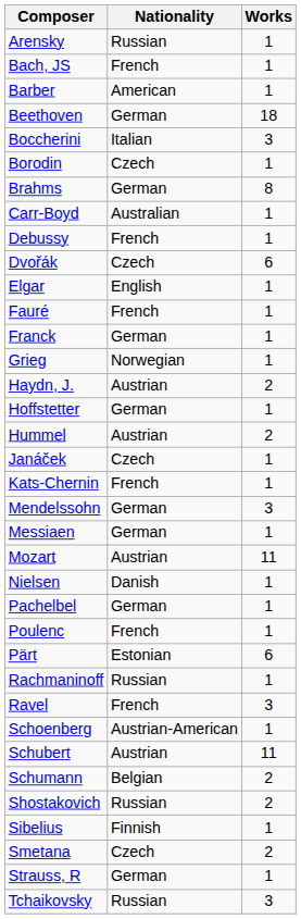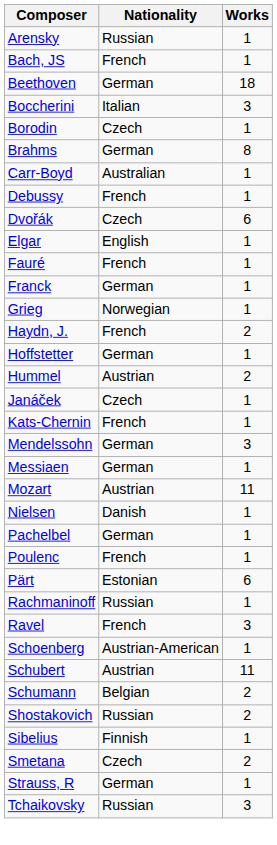 <table class="wikitable sortable">
 <tr>
 <th>Composer</th>
 <th>Nationality</th>
 <th>Works</th>
 </tr>
 <tr>
 <td><a href='#'>Arensky</a></td>
 <td>Russian</td>
 <td align=center>1</td>
 </tr>
 <tr>
 <td><a href='#'>Bach, JS</a></td>
 <td>French</td>
-<td align=center>1</td>
-</tr>
-<tr>
-<td><a href='#'>Barber</a></td>
-<td>American</td>
 <td align=center>1</td>
 </tr>
 <tr>
 <td><a href='#'>Beethoven</a></td>
 <td>German</td>
 <td align=center>18</td>
 </tr>
 <tr>
 <td><a href='#'>Boccherini</a></td>
 <td>Italian</td>
 <td align=center>3</td>
 </tr>
 <tr>
 <td><a href='#'>Borodin</a></td>
 <td>Czech</td>
 <td align=center>1</td>
 </tr>
 <tr>
 <td><a href='#'>Brahms</a></td>
 <td>German</td>
 <td align=center>8</td>
 </tr>
 <tr>
 <td><a href='#'>Carr-Boyd</a></td>
 <td>Australian</td>
 <td align=center>1</td>
 </tr>
 <tr>
 <td><a href='#'>Debussy</a></td>
 <td>French</td>
 <td align=center>1</td>
 </tr>
 <tr>
 <td><a href='#'>Dvořák</a></td>
 <td>Czech</td>
 <td align=center>6</td>
 </tr>
 <tr>
 <td><a href='#'>Elgar</a></td>
 <td>English</td>
 <td align=center>1</td>
 </tr>
 <tr>
 <td><a href='#'>Fauré</a></td>
 <td>French</td>
 <td align=center>1</td>
 </tr>
 <tr>
 <td><a href='#'>Franck</a></td>
 <td>German</td>
 <td align=center>1</td>
 </tr>
 <tr>
 <td><a href='#'>Grieg</a></td>
 <td>Norwegian</td>
 <td align=center>1</td>
 </tr>
 <tr>
 <td><a href='#'>Haydn, J.</a></td>
-<td>Austrian</td>
+<td>French</td>
 <td align=center>2</td>
 </tr>
 <tr>
 <td><a href='#'>Hoffstetter</a></td>
 <td>German</td>
 <td align=center>1</td>
 </tr>
 <tr>
 <td><a href='#'>Hummel</a></td>
 <td>Austrian</td>
 <td align=center>2</td>
 </tr>
 <tr>
 <td><a href='#'>Janáček</a></td>
 <td>Czech</td>
 <td align=center>1</td>
 </tr>
 <tr>
 <td><a href='#'>Kats-Chernin</a></td>
 <td>French</td>
 <td align=center>1</td>
 </tr>
 <tr>
 <td><a href='#'>Mendelssohn</a></td>
 <td>German</td>
 <td align=center>3</td>
 </tr>
 <tr>
 <td><a href='#'>Messiaen</a></td>
 <td>German</td>
 <td align=center>1</td>
 </tr>
 <tr>
 <td><a href='#'>Mozart</a></td>
 <td>Austrian</td>
 <td align=center>11</td>
 </tr>
 <tr>
 <td><a href='#'>Nielsen</a></td>
 <td>Danish</td>
 <td align=center>1</td>
 </tr>
 <tr>
 <td><a href='#'>Pachelbel</a></td>
 <td>German</td>
 <td align=center>1</td>
 </tr>
 <tr>
 <td><a href='#'>Poulenc</a></td>
 <td>French</td>
 <td align=center>1</td>
 </tr>
 <tr>
 <td><a href='#'>Pärt</a></td>
 <td>Estonian</td>
 <td align=center>6</td>
 </tr>
 <tr>
 <td><a href='#'>Rachmaninoff</a></td>
 <td>Russian</td>
 <td align=center>1</td>
 </tr>
 <tr>
 <td><a href='#'>Ravel</a></td>
 <td>French</td>
 <td align=center>3</td>
 </tr>
 <tr>
 <td><a href='#'>Schoenberg</a></td>
 <td>Austrian-American</td>
 <td align=center>1</td>
 </tr>
 <tr>
 <td><a href='#'>Schubert</a></td>
 <td>Austrian</td>
 <td align=center>11</td>
 </tr>
 <tr>
 <td><a href='#'>Schumann</a></td>
 <td>Belgian</td>
 <td align=center>2</td>
 </tr>
 <tr>
 <td><a href='#'>Shostakovich</a></td>
 <td>Russian</td>
 <td align=center>2</td>
 </tr>
 <tr>
 <td><a href='#'>Sibelius</a></td>
 <td>Finnish</td>
 <td align=center>1</td>
 </tr>
 <tr>
 <td><a href='#'>Smetana</a></td>
 <td>Czech</td>
 <td align=center>2</td>
 </tr>
 <tr>
 <td><a href='#'>Strauss, R</a></td>
 <td>German</td>
 <td align=center>1</td>
 </tr>
 <tr>
 <td><a href='#'>Tchaikovsky</a></td>
 <td>Russian</td>
 <td align=center>3</td>
 </tr>
 </table>
